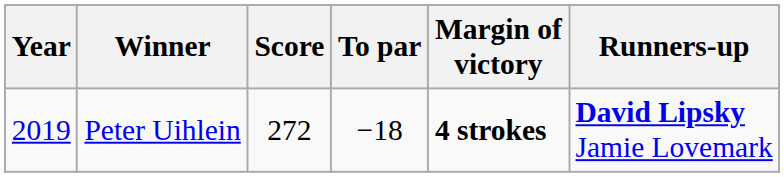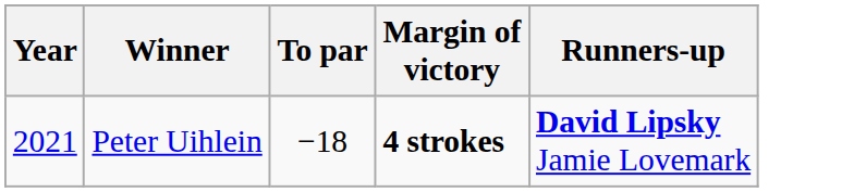 <table class=wikitable style=font-size:95%>
 <tr>
 <th>Year</th>
 <th>Winner</th>
-<th>Score</th>
 <th>To par</th>
 <th>Margin of<br>victory</th>
 <th>Runners-up</th>
 </tr>
 <tr>
-<td><a href='#'>2019</a></td>
+<td><a href='#'>2021</a></td>
 <td> <a href='#'>Peter Uihlein</a></td>
-<td align=center>272</td>
 <td align=center>−18</td>
 <td><strong>4 strokes</strong></td>
 <td> <strong><a href='#'>David Lipsky</a></strong><br> <a href='#'>Jamie Lovemark</a></td>
 </tr>
 </table>
